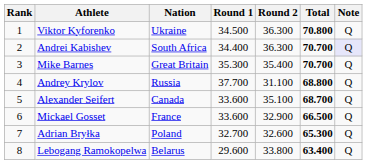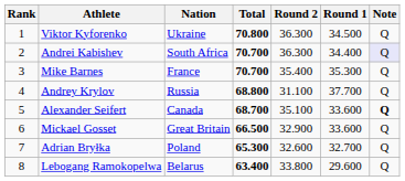 <table class="wikitable sortable" style="text-align:center">
 <tr>
 <th>Rank</th>
 <th>Athlete</th>
 <th>Nation</th>
+<th>Total</th>
+<th>Round 2</th>
 <th>Round 1</th>
-<th>Round 2</th>
-<th>Total</th>
 <th>Note</th>
 </tr>
 <tr>
 <td>1</td>
 <td align=left><a href='#'>Viktor Kyforenko</a></td>
 <td align=left> <a href='#'>Ukraine</a></td>
+<td><strong>70.800</strong></td>
+<td>36.300</td>
 <td>34.500</td>
-<td>36.300</td>
-<td><strong>70.800</strong></td>
 <td>Q</td>
 </tr>
 <tr>
 <td>2</td>
 <td align=left><a href='#'>Andrei Kabishev</a></td>
 <td align=left> <a href='#'>South Africa</a></td>
+<td><strong>70.700 </strong></td>
+<td>36.300</td>
 <td>34.400</td>
-<td>36.300</td>
-<td><strong>70.700 </strong></td>
 <td style="background: lavender;">Q</td>
 </tr>
 <tr>
 <td>3</td>
 <td align=left><a href='#'>Mike Barnes</a></td>
-<td align=left> <a href='#'>Great Britain</a></td>
+<td align=left> <a href='#'>France</a></td>
+<td><strong>70.700</strong></td>
+<td>35.400</td>
 <td>35.300</td>
-<td>35.400</td>
-<td><strong>70.700</strong></td>
 <td>Q</td>
 </tr>
 <tr>
 <td>4</td>
 <td align=left><a href='#'>Andrey Krylov</a></td>
 <td align=left> <a href='#'>Russia</a></td>
+<td><strong>68.800</strong></td>
+<td>31.100</td>
 <td>37.700</td>
-<td>31.100</td>
-<td><strong>68.800</strong></td>
 <td>Q</td>
 </tr>
 <tr>
 <td>5</td>
 <td align=left><a href='#'>Alexander Seifert</a></td>
 <td align=left> <a href='#'>Canada</a></td>
+<td><strong>68.700</strong></td>
+<td>35.100</td>
 <td>33.600</td>
-<td>35.100</td>
-<td><strong>68.700</strong></td>
-<td>Q</td>
+<td><strong>Q</strong></td>
 </tr>
 <tr>
 <td>6</td>
 <td align=left><a href='#'>Mickael Gosset</a></td>
-<td align=left> <a href='#'>France</a></td>
+<td align=left> <a href='#'>Great Britain</a></td>
+<td><strong>66.500</strong></td>
+<td>32.900</td>
 <td>33.600</td>
-<td>32.900</td>
-<td><strong>66.500</strong></td>
 <td>Q</td>
 </tr>
 <tr>
 <td>7</td>
 <td align=left><a href='#'>Adrian Bryłka</a></td>
 <td align=left> <a href='#'>Poland</a></td>
+<td><strong>65.300</strong></td>
+<td>32.600</td>
 <td>32.700</td>
-<td>32.600</td>
-<td><strong>65.300</strong></td>
 <td>Q</td>
 </tr>
 <tr>
 <td>8</td>
 <td align=left><a href='#'>Lebogang Ramokopelwa</a></td>
 <td align=left> <a href='#'>Belarus</a></td>
+<td><strong>63.400</strong></td>
+<td>33.800</td>
 <td>29.600</td>
-<td>33.800</td>
-<td><strong>63.400</strong></td>
 <td>Q</td>
 </tr>
 </table>
